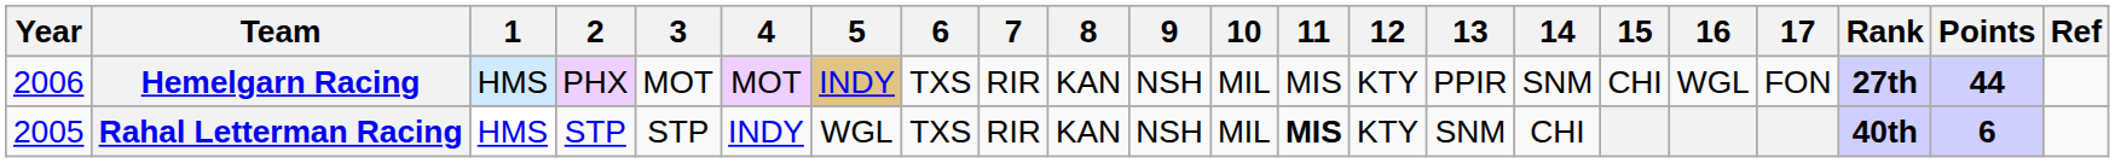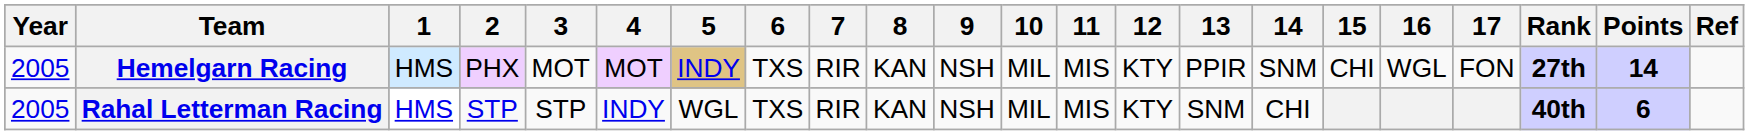 <table class="wikitable" style="text-align:center; font-size:95%">
 <tr>
 <th>Year</th>
 <th>Team</th>
 <th>1</th>
 <th>2</th>
 <th>3</th>
 <th>4</th>
 <th>5</th>
 <th>6</th>
 <th>7</th>
 <th>8</th>
 <th>9</th>
 <th>10</th>
 <th>11</th>
 <th>12</th>
 <th>13</th>
 <th>14</th>
 <th>15</th>
 <th>16</th>
 <th>17</th>
 <th>Rank</th>
 <th>Points</th>
 <th>Ref</th>
 </tr>
 <tr>
-<td><a href='#'>2006</a></td>
+<td><a href='#'>2005</a></td>
 <th><a href='#'>Hemelgarn Racing</a></th>
 <td style="background:#CFEAFF;">HMS<br></td>
 <td style="background:#EFCFFF;">PHX<br></td>
 <td>MOT</td>
 <td style="background:#EFCFFF;">MOT<br></td>
 <td style="background:#DFC484;"><a href='#'>INDY</a><br></td>
 <td>TXS</td>
 <td>RIR</td>
 <td>KAN</td>
 <td>NSH</td>
 <td>MIL</td>
 <td>MIS</td>
 <td>KTY</td>
 <td>PPIR</td>
 <td>SNM</td>
 <td>CHI</td>
 <td>WGL</td>
 <td>FON</td>
 <td style="background:#CFCFFF;"><strong>27th</strong></td>
-<td style="background:#CFCFFF;"><strong>44</strong></td>
+<td style="background:#CFCFFF;"><strong>14</strong></td>
 <td></td>
 </tr>
 <tr>
 <td><a href='#'>2005</a></td>
 <th><a href='#'>Rahal Letterman Racing</a></th>
 <td style="background:#FFFFFF;"><a href='#'>HMS</a><br></td>
 <td><a href='#'>STP</a></td>
 <td>STP</td>
 <td><a href='#'>INDY</a></td>
 <td>WGL</td>
 <td>TXS</td>
 <td>RIR</td>
 <td>KAN</td>
 <td>NSH</td>
 <td>MIL</td>
-<td><strong>MIS</strong></td>
+<td>MIS</td>
 <td>KTY</td>
 <td>SNM</td>
 <td>CHI</td>
 <th></th>
 <th></th>
 <th></th>
 <td style="background:#CFCFFF;"><strong>40th</strong></td>
 <td style="background:#CFCFFF;"><strong>6</strong></td>
 <td></td>
 </tr>
 </table>
